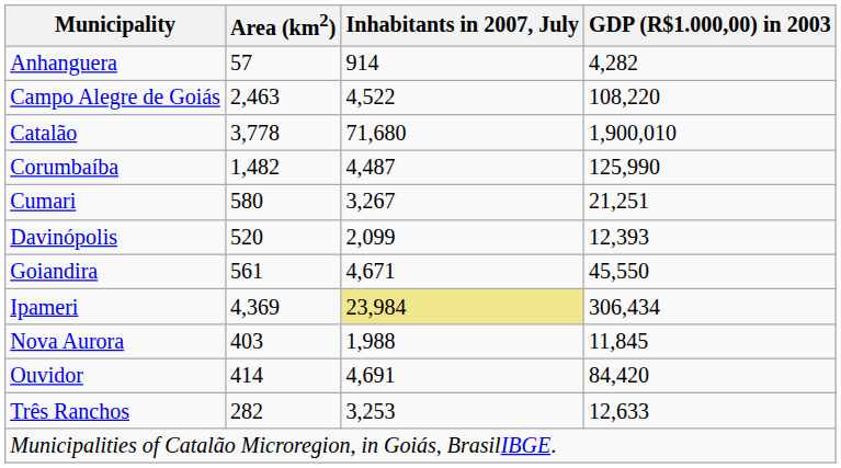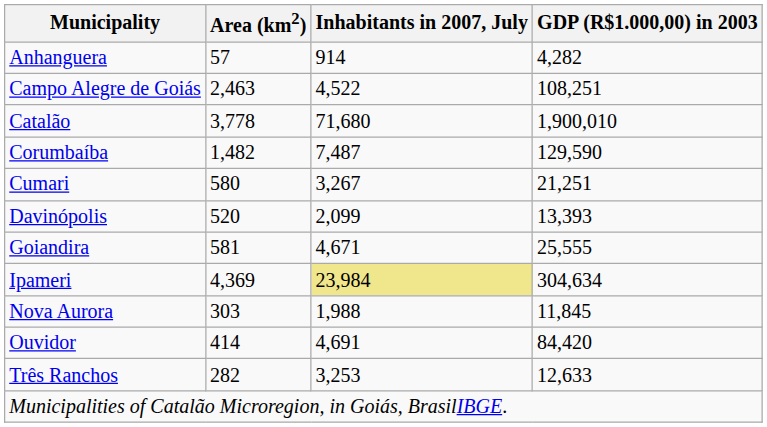 <table class=wikitable>
 <tr>
 <th>Municipality</th>
 <th>Area (km<sup>2</sup>)</th>
 <th>Inhabitants in 2007, July</th>
 <th>GDP (R$1.000,00) in 2003</th>
 </tr>
 <tr>
 <td align=left><a href='#'>Anhanguera</a></td>
 <td>57</td>
 <td>914</td>
 <td>4,282</td>
 </tr>
 <tr>
 <td align=left><a href='#'>Campo Alegre de Goiás</a></td>
 <td>2,463</td>
 <td>4,522</td>
-<td>108,220</td>
+<td>108,251</td>
 </tr>
 <tr>
 <td align=left><a href='#'>Catalão</a></td>
 <td>3,778</td>
 <td>71,680</td>
 <td>1,900,010</td>
 </tr>
 <tr>
 <td align=left><a href='#'>Corumbaíba</a></td>
 <td>1,482</td>
-<td>4,487</td>
-<td>125,990</td>
+<td>7,487</td>
+<td>129,590</td>
 </tr>
 <tr>
 <td align=left><a href='#'>Cumari</a></td>
 <td>580</td>
 <td>3,267</td>
 <td>21,251</td>
 </tr>
 <tr>
 <td align=left><a href='#'>Davinópolis</a></td>
 <td>520</td>
 <td>2,099</td>
-<td>12,393</td>
+<td>13,393</td>
 </tr>
 <tr>
 <td align=left><a href='#'>Goiandira</a></td>
-<td>561</td>
+<td>581</td>
 <td>4,671</td>
-<td>45,550</td>
+<td>25,555</td>
 </tr>
 <tr>
 <td align=left><a href='#'>Ipameri</a></td>
 <td>4,369</td>
 <td style="background: khaki;">23,984</td>
-<td>306,434</td>
+<td>304,634</td>
 </tr>
 <tr>
 <td align=left><a href='#'>Nova Aurora</a></td>
-<td>403</td>
+<td>303</td>
 <td>1,988</td>
 <td>11,845</td>
 </tr>
 <tr>
 <td align=left><a href='#'>Ouvidor</a></td>
 <td>414</td>
 <td>4,691</td>
 <td>84,420</td>
 </tr>
 <tr>
 <td align=left><a href='#'>Três Ranchos</a></td>
 <td>282</td>
 <td>3,253</td>
 <td>12,633</td>
 </tr>
 <tr>
 <td colspan=5><em>Municipalities of Catalão Microregion, in Goiás, Brasil<a href='#'>IBGE</a></em>.</td>
 </tr>
 </table>
